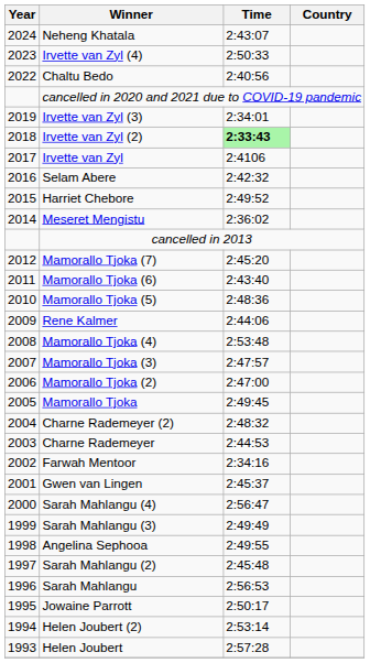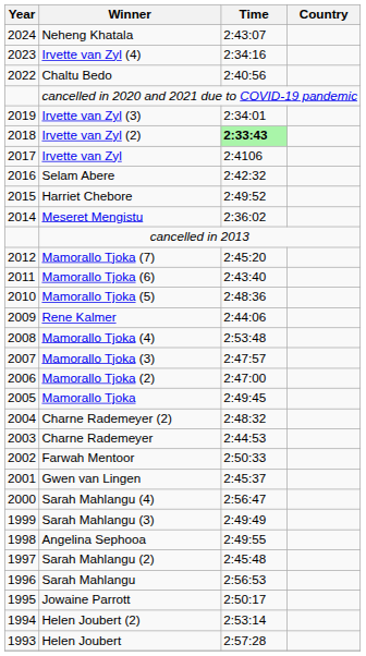 <table class="wikitable sortable">
 <tr>
 <th>Year</th>
 <th>Winner</th>
 <th>Time</th>
 <th>Country</th>
 </tr>
 <tr>
 <td>2024</td>
 <td>Neheng Khatala</td>
 <td>2:43:07</td>
 <td></td>
 </tr>
 <tr>
 <td>2023</td>
 <td><a href='#'>Irvette van Zyl</a> (4)</td>
-<td>2:50:33</td>
+<td>2:34:16</td>
 <td></td>
 </tr>
 <tr>
 <td>2022</td>
 <td>Chaltu Bedo</td>
 <td>2:40:56</td>
 <td></td>
 </tr>
 <tr>
 <td></td>
 <td colspan="3" align="center" data-sort-value=""><em>cancelled in 2020 and 2021 due to <a href='#'>COVID-19 pandemic</a></em></td>
 </tr>
 <tr>
 <td>2019</td>
 <td><a href='#'>Irvette van Zyl</a> (3)</td>
 <td>2:34:01</td>
 <td></td>
 </tr>
 <tr>
 <td>2018</td>
 <td><a href='#'>Irvette van Zyl</a> (2)</td>
 <td bgcolor=#A9F5A9><strong>2:33:43</strong></td>
 <td></td>
 </tr>
 <tr>
 <td>2017</td>
 <td><a href='#'>Irvette van Zyl</a></td>
 <td>2:4106</td>
 <td></td>
 </tr>
 <tr>
 <td>2016</td>
 <td>Selam Abere</td>
 <td>2:42:32</td>
 <td></td>
 </tr>
 <tr>
 <td>2015</td>
 <td>Harriet Chebore</td>
 <td>2:49:52</td>
 <td></td>
 </tr>
 <tr>
 <td>2014</td>
 <td><a href='#'>Meseret Mengistu</a></td>
 <td>2:36:02</td>
 <td></td>
 </tr>
 <tr>
 <td></td>
 <td colspan="3" align="center" data-sort-value=""><em>cancelled in 2013</em></td>
 </tr>
 <tr>
 <td>2012</td>
 <td><a href='#'>Mamorallo Tjoka</a> (7)</td>
 <td>2:45:20</td>
 <td></td>
 </tr>
 <tr>
 <td>2011</td>
 <td><a href='#'>Mamorallo Tjoka</a> (6)</td>
 <td>2:43:40</td>
 <td></td>
 </tr>
 <tr>
 <td>2010</td>
 <td><a href='#'>Mamorallo Tjoka</a> (5)</td>
 <td>2:48:36</td>
 <td></td>
 </tr>
 <tr>
 <td>2009</td>
 <td><a href='#'>Rene Kalmer</a></td>
 <td>2:44:06</td>
 <td></td>
 </tr>
 <tr>
 <td>2008</td>
 <td><a href='#'>Mamorallo Tjoka</a> (4)</td>
 <td>2:53:48</td>
 <td></td>
 </tr>
 <tr>
 <td>2007</td>
 <td><a href='#'>Mamorallo Tjoka</a> (3)</td>
 <td>2:47:57</td>
 <td></td>
 </tr>
 <tr>
 <td>2006</td>
 <td><a href='#'>Mamorallo Tjoka</a> (2)</td>
 <td>2:47:00</td>
 <td></td>
 </tr>
 <tr>
 <td>2005</td>
 <td><a href='#'>Mamorallo Tjoka</a></td>
 <td>2:49:45</td>
 <td></td>
 </tr>
 <tr>
 <td>2004</td>
 <td>Charne Rademeyer (2)</td>
 <td>2:48:32</td>
 <td></td>
 </tr>
 <tr>
 <td>2003</td>
 <td>Charne Rademeyer</td>
 <td>2:44:53</td>
 <td></td>
 </tr>
 <tr>
 <td>2002</td>
 <td>Farwah Mentoor</td>
-<td>2:34:16</td>
+<td>2:50:33</td>
 <td></td>
 </tr>
 <tr>
 <td>2001</td>
 <td>Gwen van Lingen</td>
 <td>2:45:37</td>
 <td></td>
 </tr>
 <tr>
 <td>2000</td>
 <td>Sarah Mahlangu (4)</td>
 <td>2:56:47</td>
 <td></td>
 </tr>
 <tr>
 <td>1999</td>
 <td>Sarah Mahlangu (3)</td>
 <td>2:49:49</td>
 <td></td>
 </tr>
 <tr>
 <td>1998</td>
 <td>Angelina Sephooa</td>
 <td>2:49:55</td>
 <td></td>
 </tr>
 <tr>
 <td>1997</td>
 <td>Sarah Mahlangu (2)</td>
 <td>2:45:48</td>
 <td></td>
 </tr>
 <tr>
 <td>1996</td>
 <td>Sarah Mahlangu</td>
 <td>2:56:53</td>
 <td></td>
 </tr>
 <tr>
 <td>1995</td>
 <td>Jowaine Parrott</td>
 <td>2:50:17</td>
 <td></td>
 </tr>
 <tr>
 <td>1994</td>
 <td>Helen Joubert (2)</td>
 <td>2:53:14</td>
 <td></td>
 </tr>
 <tr>
 <td>1993</td>
 <td>Helen Joubert</td>
 <td>2:57:28</td>
 <td></td>
 </tr>
 <tr>
 </tr>
 </table>
